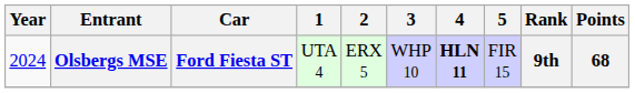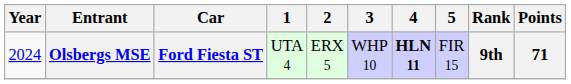 <table class="wikitable" style="text-align: center; font-size: 90%;">
 <tr>
 <th>Year</th>
 <th>Entrant</th>
 <th>Car</th>
 <th>1</th>
 <th>2</th>
 <th>3</th>
 <th>4</th>
 <th>5</th>
 <th>Rank</th>
 <th>Points</th>
 </tr>
 <tr>
 <td><a href='#'>2024</a></td>
 <th><a href='#'>Olsbergs MSE</a></th>
 <th><a href='#'>Ford Fiesta ST</a></th>
 <td style="background:#DFFFDF;">UTA<br><small>4</small></td>
 <td style="background:#DFFFDF;">ERX<br><small>5</small></td>
 <td style="background:#cfcfff">WHP<br><small>10</small></td>
 <td style="background:#cfcfff"><strong>HLN<br><small>11</small></strong></td>
 <td style="background:#cfcfff">FIR<br><small>15</small></td>
 <th>9th</th>
-<th>68</th>
+<th>71</th>
 </tr>
 <tr>
 </tr>
 </table>
